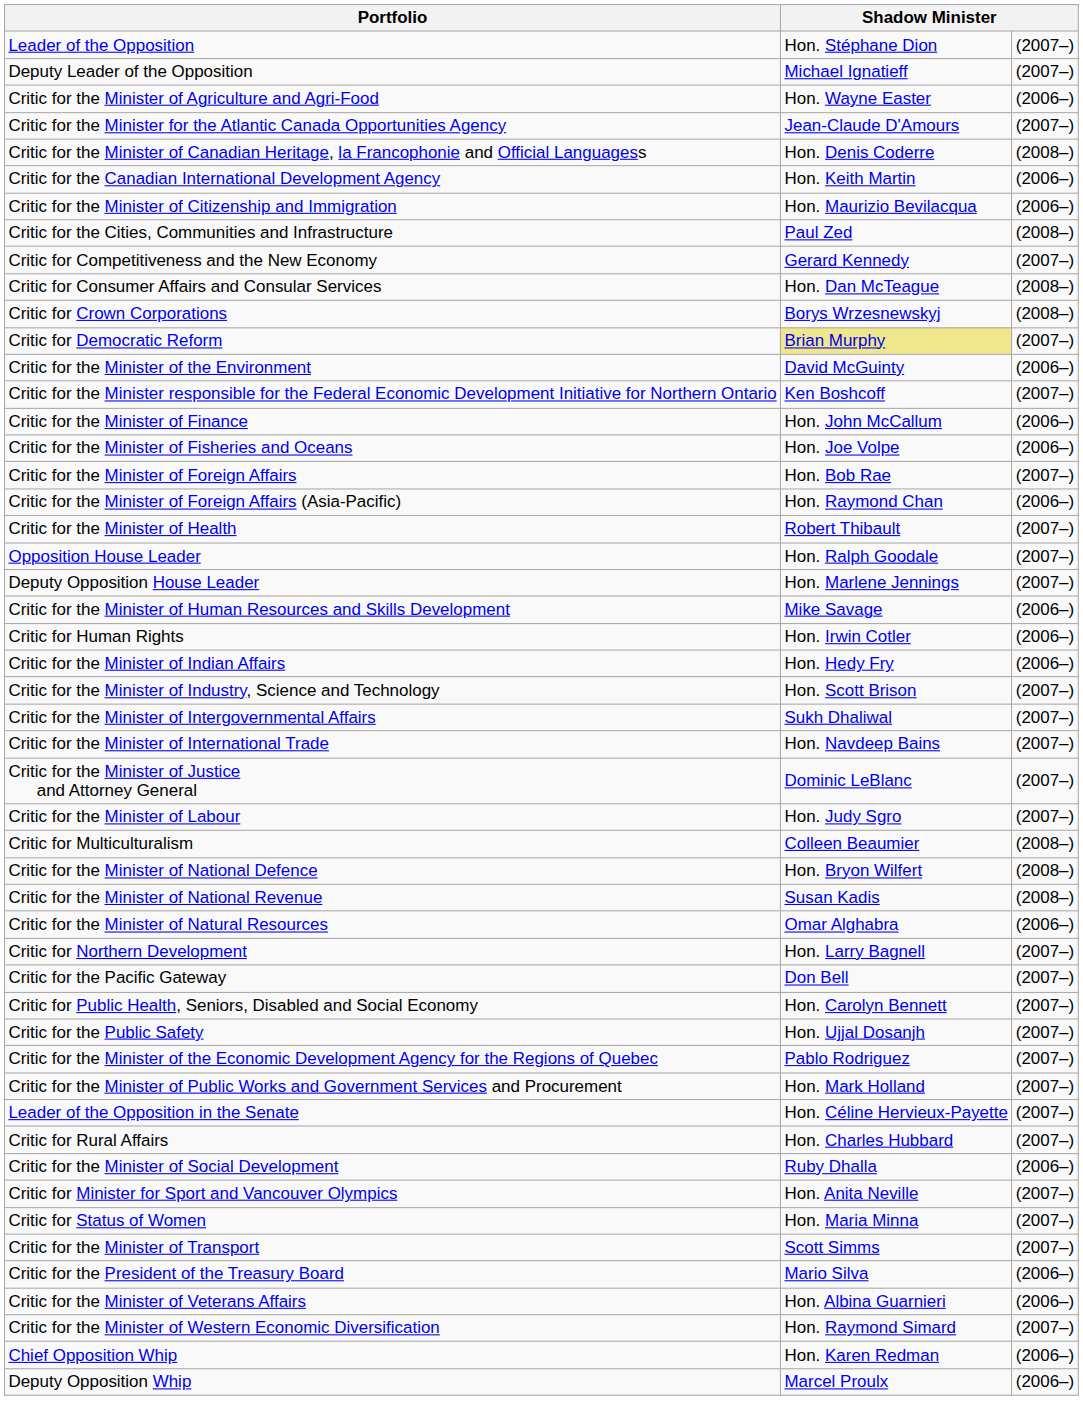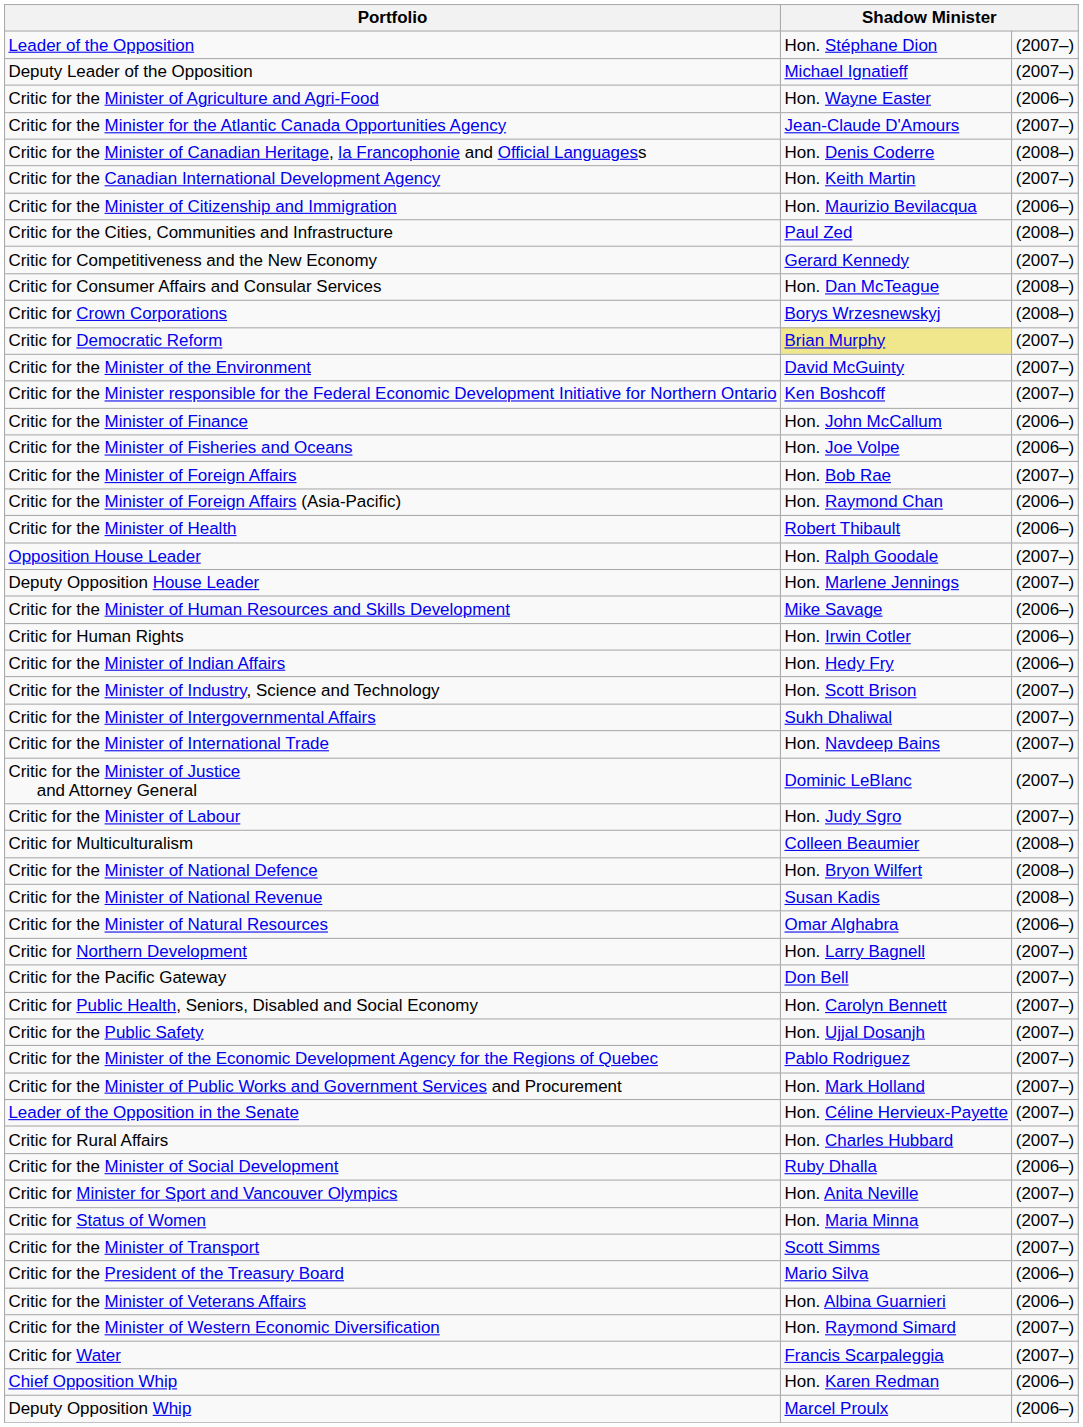 <table class="wikitable">
 <tr>
 <th>Portfolio</th>
 <th colspan="2">Shadow Minister</th>
 </tr>
 <tr ---->
 <td><a href='#'>Leader of the Opposition</a></td>
 <td>Hon. <a href='#'>Stéphane Dion</a></td>
 <td>(2007–)</td>
 </tr>
 <tr ---->
 <td>Deputy Leader of the Opposition</td>
 <td><a href='#'>Michael Ignatieff</a></td>
 <td>(2007–)</td>
 </tr>
 <tr ---->
 <td>Critic for the <a href='#'>Minister of Agriculture and Agri-Food</a></td>
 <td>Hon. <a href='#'>Wayne Easter</a></td>
 <td>(2006–)</td>
 </tr>
 <tr ---->
 <td>Critic for the <a href='#'>Minister for the Atlantic Canada Opportunities Agency</a></td>
 <td><a href='#'>Jean-Claude D'Amours</a></td>
 <td>(2007–)</td>
 </tr>
 <tr ---->
 <td>Critic for the <a href='#'>Minister of Canadian Heritage</a>, <a href='#'>la Francophonie</a> and <a href='#'>Official Languages</a>s</td>
 <td>Hon. <a href='#'>Denis Coderre</a></td>
 <td>(2008–)</td>
 </tr>
 <tr ---->
 <td>Critic for the <a href='#'>Canadian International Development Agency</a></td>
 <td>Hon. <a href='#'>Keith Martin</a></td>
-<td>(2006–)</td>
+<td>(2007–)</td>
 </tr>
 <tr ---->
 <td>Critic for the <a href='#'>Minister of Citizenship and Immigration</a></td>
 <td>Hon. <a href='#'>Maurizio Bevilacqua</a></td>
 <td>(2006–)</td>
 </tr>
 <tr ---->
 <td>Critic for the Cities, Communities and Infrastructure</td>
 <td><a href='#'>Paul Zed</a></td>
 <td>(2008–)</td>
 </tr>
 <tr ---->
 <td>Critic for Competitiveness and the New Economy</td>
 <td><a href='#'>Gerard Kennedy</a></td>
 <td>(2007–)</td>
 </tr>
 <tr ---->
 <td>Critic for Consumer Affairs and Consular Services</td>
 <td>Hon. <a href='#'>Dan McTeague</a></td>
 <td>(2008–)</td>
 </tr>
 <tr ---->
 <td>Critic for <a href='#'>Crown Corporations</a></td>
 <td><a href='#'>Borys Wrzesnewskyj</a></td>
 <td>(2008–)</td>
 </tr>
 <tr ---->
 <td>Critic for <a href='#'>Democratic Reform</a></td>
 <td style="background: khaki;"><a href='#'>Brian Murphy</a></td>
 <td>(2007–)</td>
 </tr>
 <tr ---->
 <td>Critic for the <a href='#'>Minister of the Environment</a></td>
 <td><a href='#'>David McGuinty</a></td>
-<td>(2006–)</td>
+<td>(2007–)</td>
 </tr>
 <tr ---->
 <td>Critic for the <a href='#'>Minister responsible for the Federal Economic Development Initiative for Northern Ontario</a></td>
 <td><a href='#'>Ken Boshcoff</a></td>
 <td>(2007–)</td>
 </tr>
 <tr ---->
 <td>Critic for the <a href='#'>Minister of Finance</a></td>
 <td>Hon. <a href='#'>John McCallum</a></td>
 <td>(2006–)</td>
 </tr>
 <tr ---->
 <td>Critic for the <a href='#'>Minister of Fisheries and Oceans</a></td>
 <td>Hon. <a href='#'>Joe Volpe</a></td>
 <td>(2006–)</td>
 </tr>
 <tr ---->
 <td>Critic for the <a href='#'>Minister of Foreign Affairs</a></td>
 <td>Hon. <a href='#'>Bob Rae</a></td>
 <td>(2007–)</td>
 </tr>
 <tr ---->
 <td>Critic for the <a href='#'>Minister of Foreign Affairs</a> (Asia-Pacific)</td>
 <td>Hon. <a href='#'>Raymond Chan</a></td>
 <td>(2006–)</td>
 </tr>
 <tr ---->
 <td>Critic for the <a href='#'>Minister of Health</a></td>
 <td><a href='#'>Robert Thibault</a></td>
-<td>(2007–)</td>
+<td>(2006–)</td>
 </tr>
 <tr ---->
 <td><a href='#'>Opposition House Leader</a></td>
 <td>Hon. <a href='#'>Ralph Goodale</a></td>
 <td>(2007–)</td>
 </tr>
 <tr ---->
 <td>Deputy Opposition <a href='#'>House Leader</a></td>
 <td>Hon. <a href='#'>Marlene Jennings</a></td>
 <td>(2007–)</td>
 </tr>
 <tr ---->
 <td>Critic for the <a href='#'>Minister of Human Resources and Skills Development</a></td>
 <td><a href='#'>Mike Savage</a></td>
 <td>(2006–)</td>
 </tr>
 <tr ---->
 <td>Critic for Human Rights</td>
 <td>Hon. <a href='#'>Irwin Cotler</a></td>
 <td>(2006–)</td>
 </tr>
 <tr ---->
 <td>Critic for the <a href='#'>Minister of Indian Affairs</a></td>
 <td>Hon. <a href='#'>Hedy Fry</a></td>
 <td>(2006–)</td>
 </tr>
 <tr ---->
 <td>Critic for the <a href='#'>Minister of Industry</a>, Science and Technology</td>
 <td>Hon. <a href='#'>Scott Brison</a></td>
 <td>(2007–)</td>
 </tr>
 <tr ---->
 <td>Critic for the <a href='#'>Minister of Intergovernmental Affairs</a></td>
 <td><a href='#'>Sukh Dhaliwal</a></td>
 <td>(2007–)</td>
 </tr>
 <tr ---->
 <td>Critic for the <a href='#'>Minister of International Trade</a></td>
 <td>Hon. <a href='#'>Navdeep Bains</a></td>
 <td>(2007–)</td>
 </tr>
 <tr ---->
 <td>Critic for the <a href='#'>Minister of Justice</a><br>      and Attorney General</td>
 <td><a href='#'>Dominic LeBlanc</a></td>
 <td>(2007–)</td>
 </tr>
 <tr ---->
 <td>Critic for the <a href='#'>Minister of Labour</a></td>
 <td>Hon. <a href='#'>Judy Sgro</a></td>
 <td>(2007–)</td>
 </tr>
 <tr ---->
 <td>Critic for Multiculturalism</td>
 <td><a href='#'>Colleen Beaumier</a></td>
 <td>(2008–)</td>
 </tr>
 <tr ---->
 <td>Critic for the <a href='#'>Minister of National Defence</a></td>
 <td>Hon. <a href='#'>Bryon Wilfert</a></td>
 <td>(2008–)</td>
 </tr>
 <tr ---->
 <td>Critic for the <a href='#'>Minister of National Revenue</a></td>
 <td><a href='#'>Susan Kadis</a></td>
 <td>(2008–)</td>
 </tr>
 <tr ---->
 <td>Critic for the <a href='#'>Minister of Natural Resources</a></td>
 <td><a href='#'>Omar Alghabra</a></td>
 <td>(2006–)</td>
 </tr>
 <tr ---->
 <td>Critic for <a href='#'>Northern Development</a></td>
 <td>Hon. <a href='#'>Larry Bagnell</a></td>
 <td>(2007–)</td>
 </tr>
 <tr ---->
 <td>Critic for the Pacific Gateway</td>
 <td><a href='#'>Don Bell</a></td>
 <td>(2007–)</td>
 </tr>
 <tr ---->
 <td>Critic for <a href='#'>Public Health</a>, Seniors, Disabled and Social Economy</td>
 <td>Hon. <a href='#'>Carolyn Bennett</a></td>
 <td>(2007–)</td>
 </tr>
 <tr ---->
 <td>Critic for the <a href='#'>Public Safety</a></td>
 <td>Hon. <a href='#'>Ujjal Dosanjh</a></td>
 <td>(2007–)</td>
 </tr>
 <tr ---->
 <td>Critic for the <a href='#'>Minister of the Economic Development Agency for the Regions of Quebec</a></td>
 <td><a href='#'>Pablo Rodriguez</a></td>
 <td>(2007–)</td>
 </tr>
 <tr ---->
 <td>Critic for the <a href='#'>Minister of Public Works and Government Services</a> and Procurement</td>
 <td>Hon. <a href='#'>Mark Holland</a></td>
 <td>(2007–)</td>
 </tr>
 <tr ---->
 <td><a href='#'>Leader of the Opposition in the Senate</a></td>
 <td>Hon. <a href='#'>Céline Hervieux-Payette</a></td>
 <td>(2007–)</td>
 </tr>
 <tr ---->
 <td>Critic for Rural Affairs</td>
 <td>Hon. <a href='#'>Charles Hubbard</a></td>
 <td>(2007–)</td>
 </tr>
 <tr ---->
 <td>Critic for the <a href='#'>Minister of Social Development</a></td>
 <td><a href='#'>Ruby Dhalla</a></td>
 <td>(2006–)</td>
 </tr>
 <tr ---->
 <td>Critic for <a href='#'>Minister for Sport and Vancouver Olympics</a></td>
 <td>Hon. <a href='#'>Anita Neville</a></td>
 <td>(2007–)</td>
 </tr>
 <tr ---->
 <td>Critic for <a href='#'>Status of Women</a></td>
 <td>Hon. <a href='#'>Maria Minna</a></td>
 <td>(2007–)</td>
 </tr>
 <tr ---->
 <td>Critic for the <a href='#'>Minister of Transport</a></td>
 <td><a href='#'>Scott Simms</a></td>
 <td>(2007–)</td>
 </tr>
 <tr ---->
 <td>Critic for the <a href='#'>President of the Treasury Board</a></td>
 <td><a href='#'>Mario Silva</a></td>
 <td>(2006–)</td>
 </tr>
 <tr ---->
 <td>Critic for the <a href='#'>Minister of Veterans Affairs</a></td>
 <td>Hon. <a href='#'>Albina Guarnieri</a></td>
 <td>(2006–)</td>
 </tr>
 <tr ---->
 <td>Critic for the <a href='#'>Minister of Western Economic Diversification</a></td>
 <td>Hon. <a href='#'>Raymond Simard</a></td>
 <td>(2007–)</td>
 </tr>
 <tr ---->
+<td>Critic for <a href='#'>Water</a></td>
+<td><a href='#'>Francis Scarpaleggia</a></td>
+<td>(2007–)</td>
+</tr>
+<tr ---->
 <td><a href='#'>Chief Opposition Whip</a></td>
 <td>Hon. <a href='#'>Karen Redman</a></td>
 <td>(2006–)</td>
 </tr>
 <tr ---->
 <td>Deputy Opposition <a href='#'>Whip</a></td>
 <td><a href='#'>Marcel Proulx</a></td>
 <td>(2006–)</td>
 </tr>
 </table>
